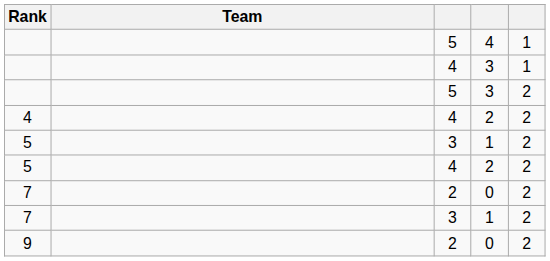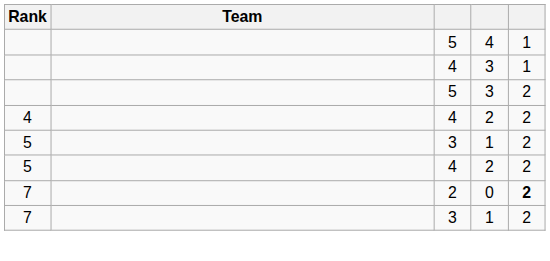 <table class="wikitable" style="text-align: center;">
 <tr>
 <th width=35>Rank</th>
 <th width=380>Team</th>
 <th width=30></th>
 <th width=30></th>
 <th width=30></th>
 </tr>
 <tr>
 <td></td>
 <td align=left></td>
 <td>5</td>
 <td>4</td>
 <td>1</td>
 </tr>
 <tr>
 <td></td>
 <td align=left></td>
 <td>4</td>
 <td>3</td>
 <td>1</td>
 </tr>
 <tr>
 <td></td>
 <td align=left></td>
 <td>5</td>
 <td>3</td>
 <td>2</td>
 </tr>
 <tr>
 <td>4</td>
 <td align=left></td>
 <td>4</td>
 <td>2</td>
 <td>2</td>
 </tr>
 <tr>
 <td>5</td>
 <td align=left></td>
 <td>3</td>
 <td>1</td>
 <td>2</td>
 </tr>
 <tr>
 <td>5</td>
 <td align=left></td>
 <td>4</td>
 <td>2</td>
 <td>2</td>
 </tr>
 <tr>
 <td>7</td>
 <td align=left></td>
 <td>2</td>
 <td>0</td>
-<td>2</td>
+<td><strong>2</strong></td>
 </tr>
 <tr>
 <td>7</td>
 <td align=left></td>
 <td>3</td>
 <td>1</td>
 <td>2</td>
 </tr>
-<tr>
-<td>9</td>
-<td align=left></td>
-<td>2</td>
-<td>0</td>
-<td>2</td>
-</tr>
 </table>
